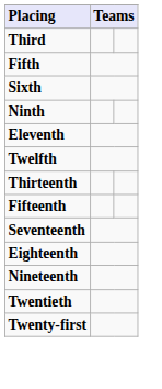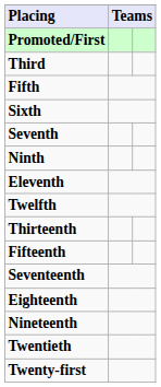 <table class=wikitable>
 <tr>
 </tr>
 <tr style="background: #E6E6FA;">
 <td><strong>Placing</strong></td>
 <td colspan="2" style="text-align:center"><strong>Teams</strong></td>
+</tr>
+<tr style="background: #ccffcc;">
+<td><strong>Promoted/First</strong></td>
+<td><strong></strong></td>
+<td><strong></strong></td>
 </tr>
 <tr>
 <td><strong>Third</strong></td>
 <td></td>
 <td></td>
 </tr>
 <tr>
 <td><strong>Fifth</strong></td>
 <td colspan=2></td>
 </tr>
 <tr>
 <td><strong>Sixth</strong></td>
 <td colspan=2></td>
+</tr>
+<tr>
+<td><strong>Seventh</strong></td>
+<td></td>
+<td></td>
 </tr>
 <tr>
 <td><strong>Ninth</strong></td>
 <td></td>
 <td></td>
 </tr>
 <tr>
 <td><strong>Eleventh</strong></td>
 <td colspan=2></td>
 </tr>
 <tr>
 <td><strong>Twelfth</strong></td>
 <td colspan=2></td>
 </tr>
 <tr>
 <td><strong>Thirteenth</strong></td>
 <td></td>
 <td></td>
 </tr>
 <tr>
 <td><strong>Fifteenth</strong></td>
 <td></td>
 <td></td>
 </tr>
 <tr>
 <td><strong>Seventeenth</strong></td>
 <td colspan=2></td>
 </tr>
 <tr>
 <td><strong>Eighteenth</strong></td>
 <td colspan=2></td>
 </tr>
 <tr>
 <td><strong>Nineteenth</strong></td>
 <td colspan=2></td>
 </tr>
 <tr>
 <td><strong>Twentieth</strong></td>
 <td colspan=2></td>
 </tr>
 <tr>
 <td><strong>Twenty-first</strong></td>
 <td colspan=2></td>
 </tr>
 </table>
